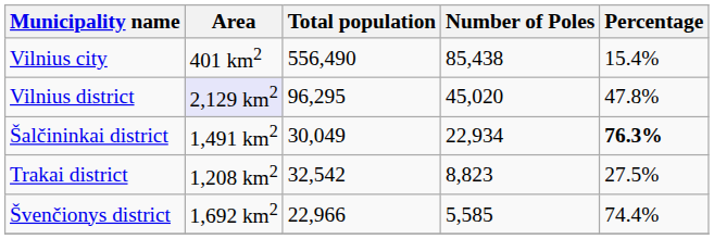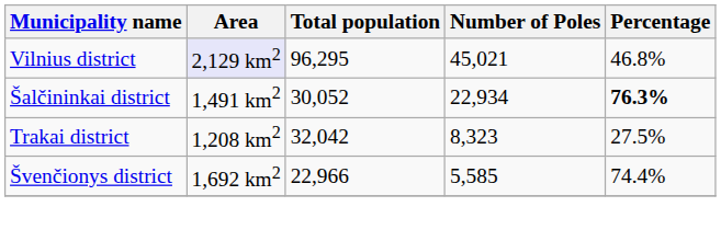 <table class="wikitable sortable">
 <tr>
 <th><a href='#'>Municipality</a> name</th>
 <th>Area</th>
 <th>Total population</th>
 <th>Number of Poles</th>
 <th>Percentage</th>
 </tr>
 <tr>
-<td><a href='#'>Vilnius city</a></td>
-<td>401 km<sup>2</sup></td>
-<td>556,490</td>
-<td>85,438</td>
-<td>15.4%</td>
-</tr>
-<tr>
 <td><a href='#'>Vilnius district</a></td>
 <td style="background: lavender;">2,129 km<sup>2</sup></td>
 <td>96,295</td>
-<td>45,020</td>
-<td>47.8%</td>
+<td>45,021</td>
+<td>46.8%</td>
 </tr>
 <tr>
 <td><a href='#'>Šalčininkai district</a></td>
 <td>1,491 km<sup>2</sup></td>
-<td>30,049</td>
+<td>30,052</td>
 <td>22,934</td>
 <td><strong>76.3%</strong></td>
 </tr>
 <tr>
 <td><a href='#'>Trakai district</a></td>
 <td>1,208 km<sup>2</sup></td>
-<td>32,542</td>
-<td>8,823</td>
+<td>32,042</td>
+<td>8,323</td>
 <td>27.5%</td>
 </tr>
 <tr>
 <td><a href='#'>Švenčionys district</a></td>
 <td>1,692 km<sup>2</sup></td>
 <td>22,966</td>
 <td>5,585</td>
 <td>74.4%</td>
 </tr>
 <tr>
 </tr>
 </table>
